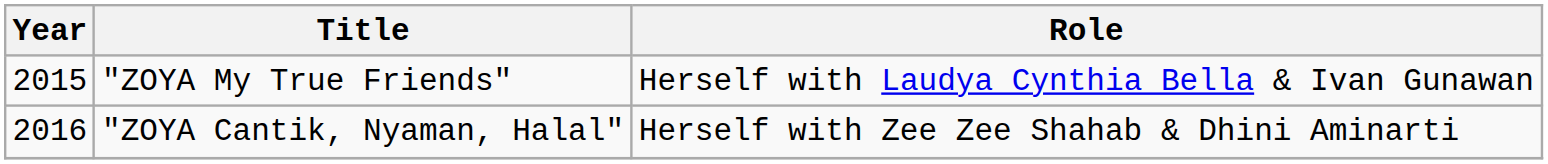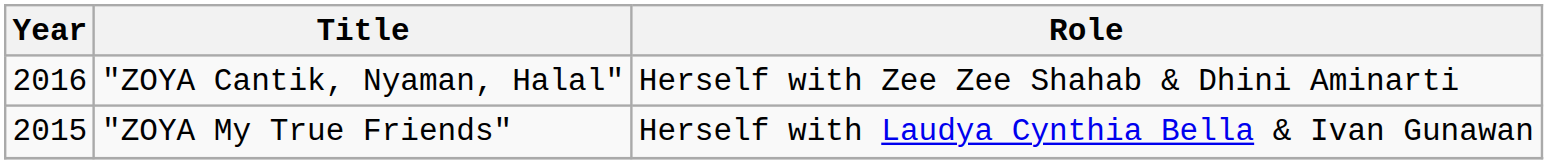 <table class="wikitable plainrowheaders">
 <tr>
 <th width="1em">Year</th>
 <th>Title</th>
 <th>Role</th>
 </tr>
 <tr>
+<td rowspan="1">2016</td>
+<td>"ZOYA Cantik, Nyaman, Halal"</td>
+<td rowspan="1">Herself with Zee Zee Shahab & Dhini Aminarti</td>
+</tr>
+<tr>
 <td rowspan="1">2015</td>
 <td>"ZOYA My True Friends"</td>
 <td rowspan="1">Herself with <a href='#'>Laudya Cynthia Bella</a> & Ivan Gunawan</td>
 </tr>
 <tr>
-<td rowspan="1">2016</td>
-<td>"ZOYA Cantik, Nyaman, Halal"</td>
-<td rowspan="1">Herself with Zee Zee Shahab & Dhini Aminarti</td>
-</tr>
-<tr>
 </tr>
 </table>
